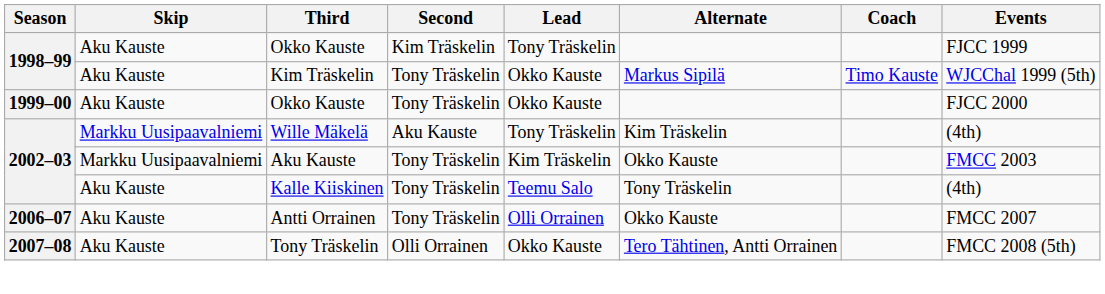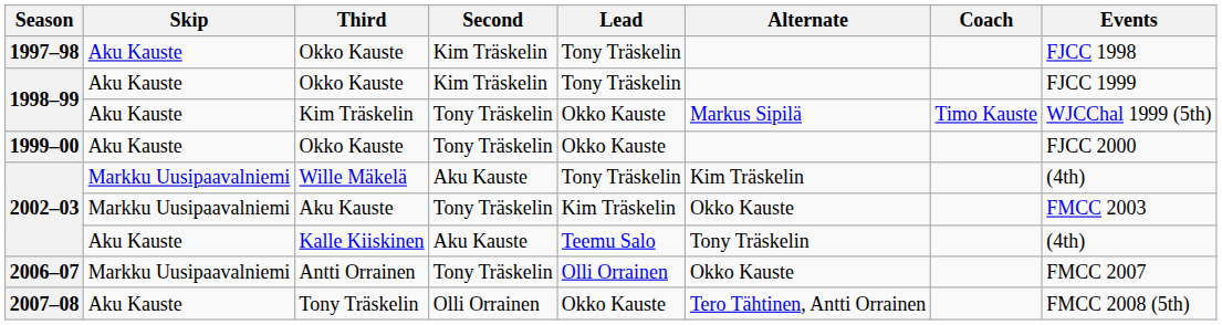 <table class="wikitable">
 <tr>
 <th scope="col">Season</th>
 <th scope="col">Skip</th>
 <th scope="col">Third</th>
 <th scope="col">Second</th>
 <th scope="col">Lead</th>
 <th scope="col">Alternate</th>
 <th scope="col">Coach</th>
 <th scope="col">Events</th>
+</tr>
+<tr>
+<th scope="row">1997–98</th>
+<td><a href='#'>Aku Kauste</a></td>
+<td>Okko Kauste</td>
+<td>Kim Träskelin</td>
+<td>Tony Träskelin</td>
+<td></td>
+<td></td>
+<td><a href='#'>FJCC</a> 1998 </td>
 </tr>
 <tr>
 <th scope="row" rowspan=2>1998–99</th>
 <td>Aku Kauste</td>
 <td>Okko Kauste</td>
 <td>Kim Träskelin</td>
 <td>Tony Träskelin</td>
 <td></td>
 <td></td>
 <td>FJCC 1999 </td>
 </tr>
 <tr>
 <td>Aku Kauste</td>
 <td>Kim Träskelin</td>
 <td>Tony Träskelin</td>
 <td>Okko Kauste</td>
 <td><a href='#'>Markus Sipilä</a></td>
 <td><a href='#'>Timo Kauste</a></td>
 <td><a href='#'>WJCChal</a> 1999 (5th)</td>
 </tr>
 <tr>
 <th scope="row">1999–00</th>
 <td>Aku Kauste</td>
 <td>Okko Kauste</td>
 <td>Tony Träskelin</td>
 <td>Okko Kauste</td>
 <td></td>
 <td></td>
 <td>FJCC 2000 </td>
 </tr>
 <tr>
 <th scope="row" rowspan=3>2002–03</th>
 <td><a href='#'>Markku Uusipaavalniemi</a></td>
 <td><a href='#'>Wille Mäkelä</a></td>
 <td>Aku Kauste</td>
 <td>Tony Träskelin</td>
 <td>Kim Träskelin</td>
 <td></td>
 <td> (4th)</td>
 </tr>
 <tr>
 <td>Markku Uusipaavalniemi</td>
 <td>Aku Kauste</td>
 <td>Tony Träskelin</td>
 <td>Kim Träskelin</td>
 <td>Okko Kauste</td>
 <td></td>
 <td><a href='#'>FMCC</a> 2003 </td>
 </tr>
 <tr>
 <td>Aku Kauste</td>
 <td><a href='#'>Kalle Kiiskinen</a></td>
-<td>Tony Träskelin</td>
+<td>Aku Kauste</td>
 <td><a href='#'>Teemu Salo</a></td>
 <td>Tony Träskelin</td>
 <td></td>
 <td> (4th)</td>
 </tr>
 <tr>
 <th scope="row">2006–07</th>
-<td>Aku Kauste</td>
+<td>Markku Uusipaavalniemi</td>
 <td>Antti Orrainen</td>
 <td>Tony Träskelin</td>
 <td><a href='#'>Olli Orrainen</a></td>
 <td>Okko Kauste</td>
 <td></td>
 <td>FMCC 2007 </td>
 </tr>
 <tr>
 <th scope="row">2007–08</th>
 <td>Aku Kauste</td>
 <td>Tony Träskelin</td>
 <td>Olli Orrainen</td>
 <td>Okko Kauste</td>
 <td><a href='#'>Tero Tähtinen</a>, Antti Orrainen</td>
 <td></td>
 <td>FMCC 2008 (5th)</td>
 </tr>
 </table>
